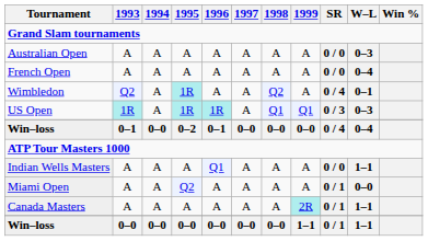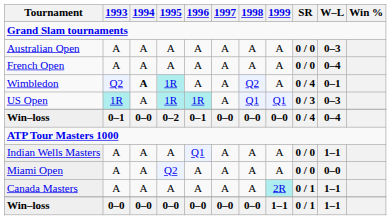 <table class=wikitable style=text-align:center>
 <tr>
 <th>Tournament</th>
 <th><a href='#'>1993</a></th>
 <th><a href='#'>1994</a></th>
 <th><a href='#'>1995</a></th>
 <th><a href='#'>1996</a></th>
 <th><a href='#'>1997</a></th>
 <th><a href='#'>1998</a></th>
 <th><a href='#'>1999</a></th>
 <th>SR</th>
 <th>W–L</th>
 <th>Win %</th>
 </tr>
 <tr>
 <td colspan=25 style=text-align:left><a href='#'><strong>Grand Slam tournaments</strong></a></td>
 </tr>
 <tr>
 <td align=left><a href='#'>Australian Open</a></td>
 <td>A</td>
 <td>A</td>
 <td>A</td>
 <td>A</td>
 <td>A</td>
 <td>A</td>
 <td>A</td>
 <th>0 / 0</th>
 <th>0–3</th>
 <th></th>
 </tr>
 <tr>
 <td align=left><a href='#'>French Open</a></td>
 <td>A</td>
 <td>A</td>
 <td>A</td>
 <td>A</td>
 <td>A</td>
 <td>A</td>
 <td>A</td>
 <th>0 / 0</th>
 <th>0–4</th>
 <th></th>
 </tr>
 <tr>
 <td align=left><a href='#'>Wimbledon</a></td>
 <td style=background:#ecf2ff><a href='#'>Q2</a></td>
-<td>A</td>
+<td><strong>A</strong></td>
 <td style=background:#afeeee><a href='#'>1R</a></td>
 <td>A</td>
 <td>A</td>
 <td style=background:#ecf2ff><a href='#'>Q2</a></td>
 <td>A</td>
 <th>0 / 4</th>
 <th>0–1</th>
 <th></th>
 </tr>
 <tr>
 <td align=left><a href='#'>US Open</a></td>
 <td style=background:#afeeee><a href='#'>1R</a></td>
 <td>A</td>
 <td style=background:#afeeee><a href='#'>1R</a></td>
 <td style=background:#afeeee><a href='#'>1R</a></td>
 <td>A</td>
 <td style=background:#ecf2ff><a href='#'>Q1</a></td>
 <td style=background:#ecf2ff><a href='#'>Q1</a></td>
 <th>0 / 3</th>
 <th>0–3</th>
 <th></th>
 </tr>
 <tr>
 </tr>
 <tr style=font-weight:bold;background:#efefef>
 <td style=text-align:left>Win–loss</td>
 <th>0–1</th>
 <th>0–0</th>
 <th>0–2</th>
 <th>0–1</th>
 <th>0–0</th>
 <th>0–0</th>
 <th>0–0</th>
 <th>0 / 4</th>
 <th>0–4</th>
 <th></th>
 </tr>
 <tr>
 <td colspan=25 style=text-align:left><strong><a href='#'>ATP Tour Masters 1000</a></strong></td>
 </tr>
 <tr>
 <td bgcolor=efefef align=left><a href='#'>Indian Wells Masters</a></td>
 <td>A</td>
 <td>A</td>
 <td>A</td>
 <td bgcolor=ecf2ff><a href='#'>Q1</a></td>
 <td>A</td>
 <td>A</td>
 <td>A</td>
 <th>0 / 0</th>
 <th>1–1</th>
 <th></th>
 </tr>
 <tr>
 <td bgcolor=efefef align=left><a href='#'>Miami Open</a></td>
 <td>A</td>
 <td>A</td>
 <td bgcolor=ecf2ff><a href='#'>Q2</a></td>
 <td>A</td>
 <td>A</td>
 <td>A</td>
 <td>A</td>
-<th>0 / 1</th>
+<th>0 / 0</th>
 <th>0–0</th>
 <th></th>
 </tr>
 <tr>
 <td bgcolor=efefef align=left><a href='#'>Canada Masters</a></td>
 <td>A</td>
 <td>A</td>
 <td>A</td>
 <td>A</td>
 <td>A</td>
 <td>A</td>
 <td bgcolor=afeeee><a href='#'>2R</a></td>
 <th>0 / 1</th>
 <th>1–1</th>
 <th></th>
 </tr>
 <tr>
 </tr>
 <tr style=font-weight:bold;background:#efefef>
 <td style=text-align:left>Win–loss</td>
 <th>0–0</th>
 <th>0–0</th>
 <th>0–0</th>
 <th>0–0</th>
 <th>0–0</th>
 <th>0–0</th>
 <th>1–1</th>
 <th>0 / 1</th>
 <th>1–1</th>
 <th></th>
 </tr>
 </table>
